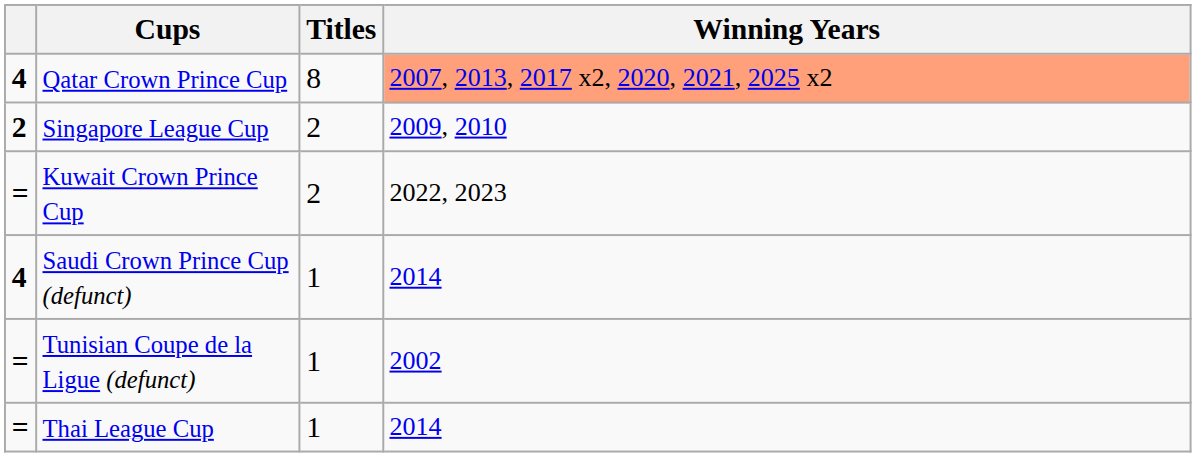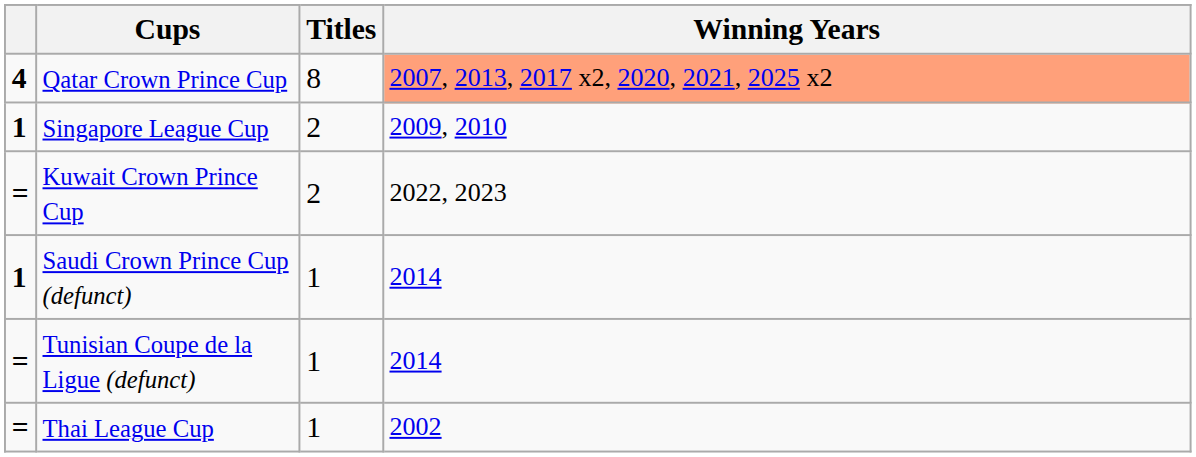 <table class="wikitable plainrowheaders sortable" style="text-align:left;font-size:95%">
 <tr>
 <th style="width:3px;"></th>
 <th style="width:210px;">Cups</th>
 <th style="width:5px;">Titles</th>
 <th style="width:780px;">Winning Years</th>
 </tr>
 <tr>
 <td style="font-weight:bold;">4</td>
 <td> <small><a href='#'>Qatar Crown Prince Cup</a></small></td>
 <td>8</td>
 <td style="background: lightsalmon; font-size:88%"><a href='#'>2007</a>, <a href='#'>2013</a>, <a href='#'>2017</a> x2, <a href='#'>2020</a>, <a href='#'>2021</a>, <a href='#'>2025</a> x2</td>
 </tr>
 <tr>
-<td style="font-weight:bold;">2</td>
+<td style="font-weight:bold;">1</td>
 <td> <small><a href='#'>Singapore League Cup</a></small></td>
 <td>2</td>
 <td style="font-size:88%"><a href='#'>2009</a>, <a href='#'>2010</a></td>
 </tr>
 <tr>
 <td style="font-weight:bold;">=</td>
 <td> <small><a href='#'>Kuwait Crown Prince Cup</a></small></td>
 <td>2</td>
 <td style="font-size:88%">2022, 2023</td>
 </tr>
 <tr>
-<td style="font-weight:bold;">4</td>
+<td style="font-weight:bold;">1</td>
 <td> <small><a href='#'>Saudi Crown Prince Cup</a> <em>(defunct)</em></small></td>
 <td>1</td>
 <td style="font-size:88%"><a href='#'>2014</a></td>
 </tr>
 <tr>
 <td style="font-weight:bold;">=</td>
 <td> <small><a href='#'>Tunisian Coupe de la Ligue</a> <em>(defunct)</em></small></td>
 <td>1</td>
-<td style="font-size:88%"><a href='#'>2002</a></td>
+<td style="font-size:88%"><a href='#'>2014</a></td>
 </tr>
 <tr>
 <td style="font-weight:bold;">=</td>
 <td> <small><a href='#'>Thai League Cup</a></small></td>
 <td>1</td>
-<td style="font-size:88%"><a href='#'>2014</a></td>
+<td style="font-size:88%"><a href='#'>2002</a></td>
 </tr>
 </table>
